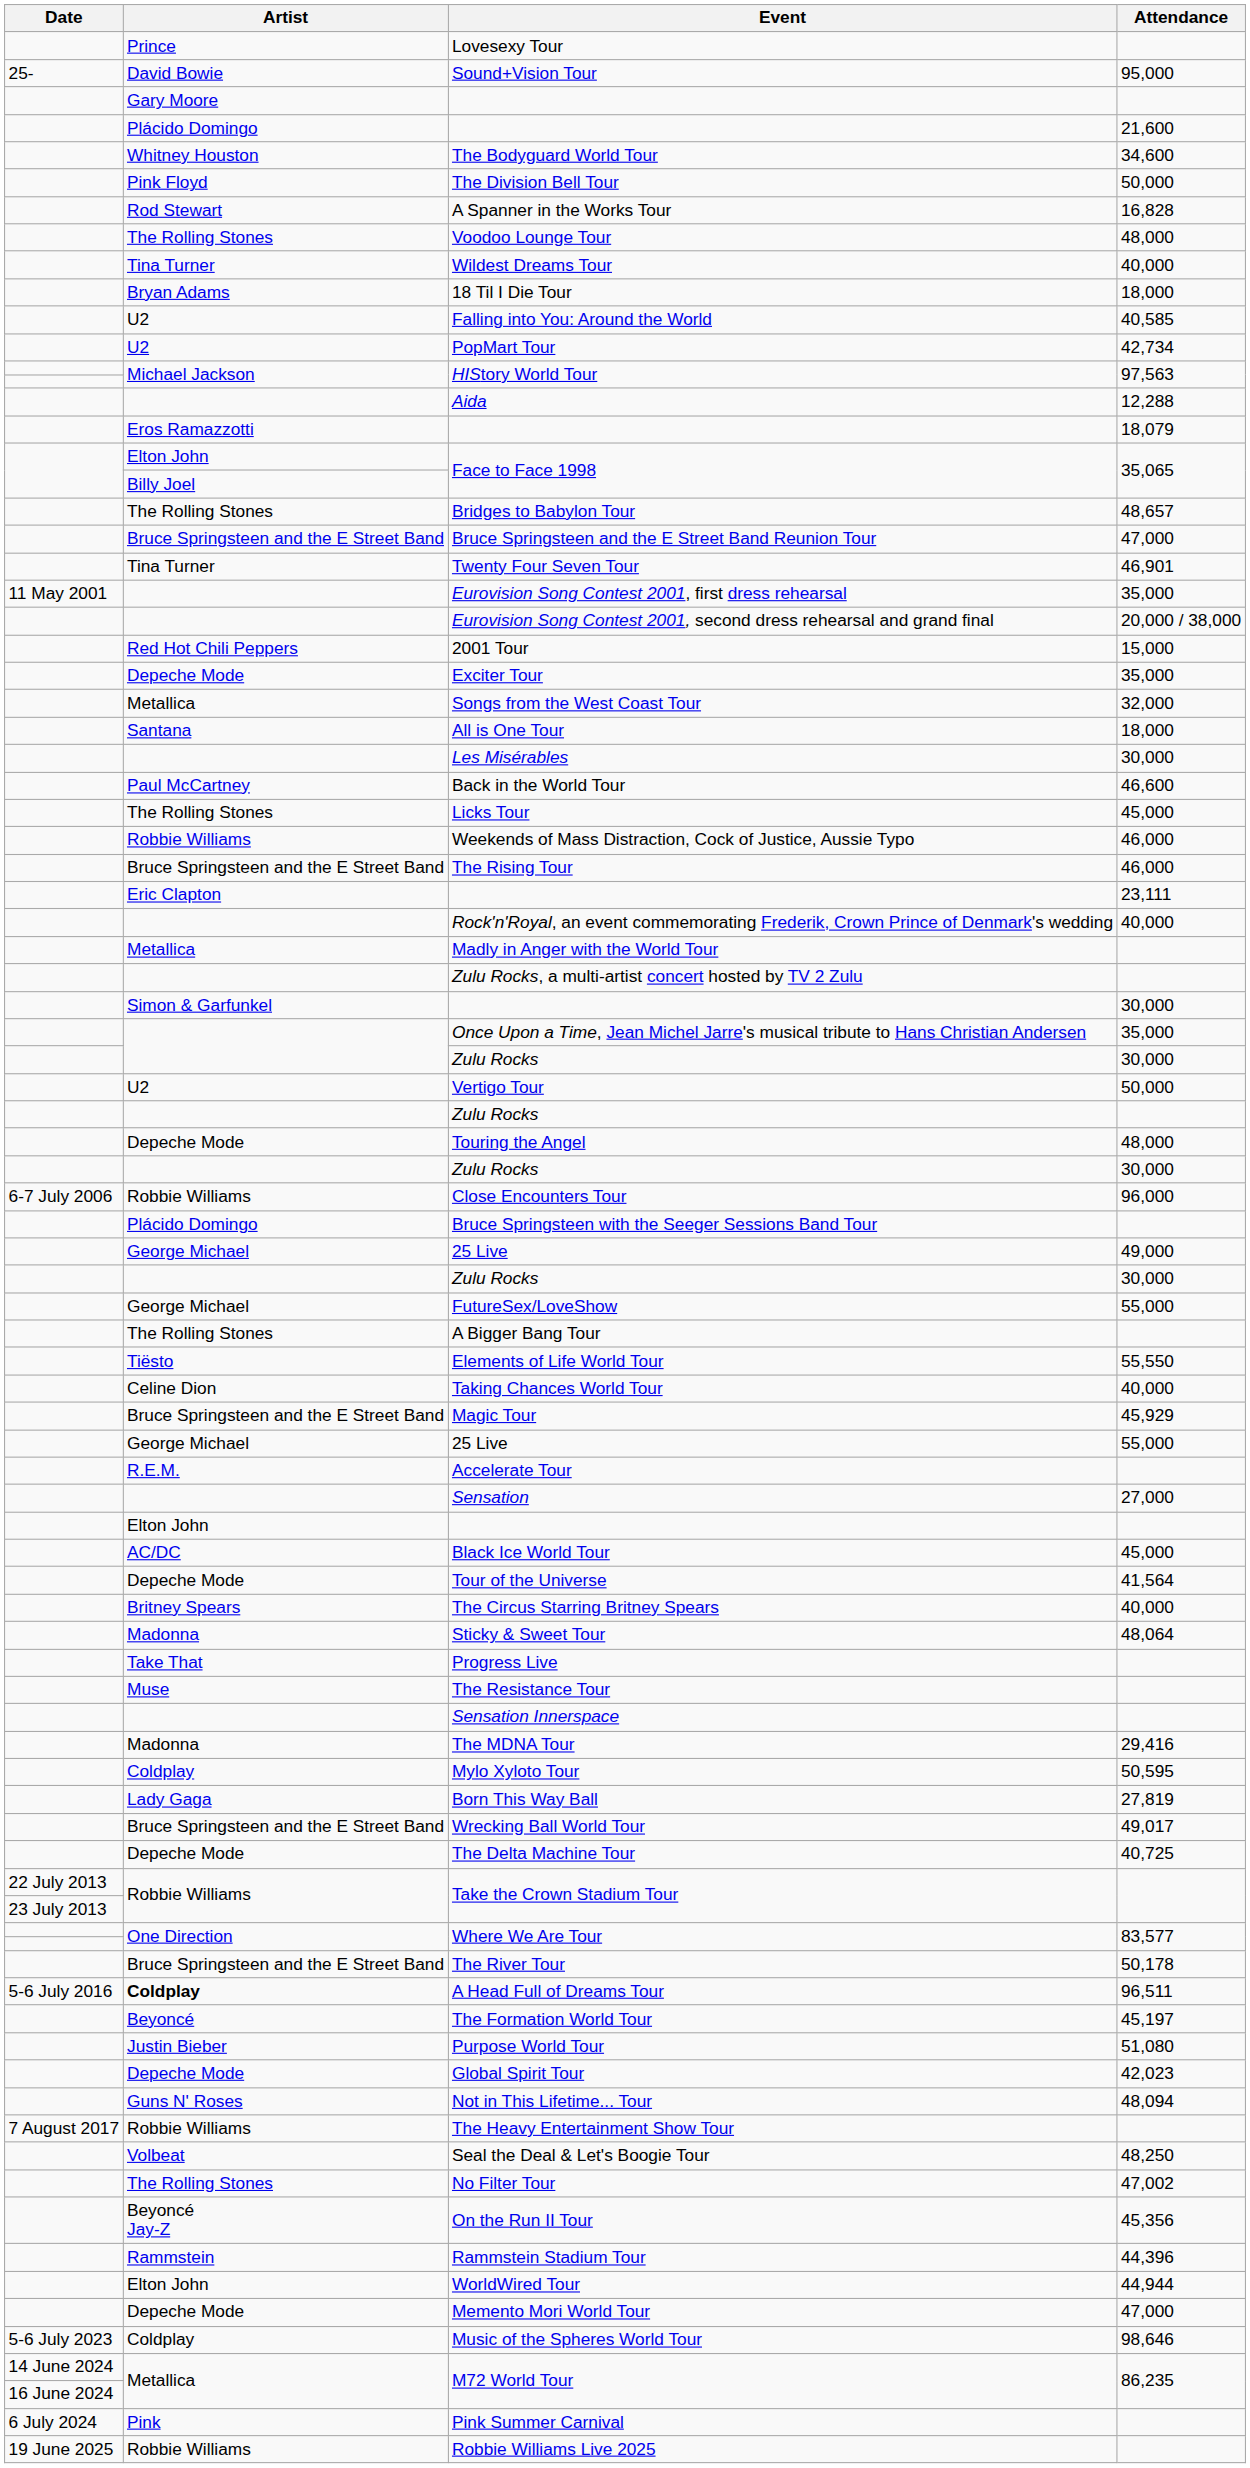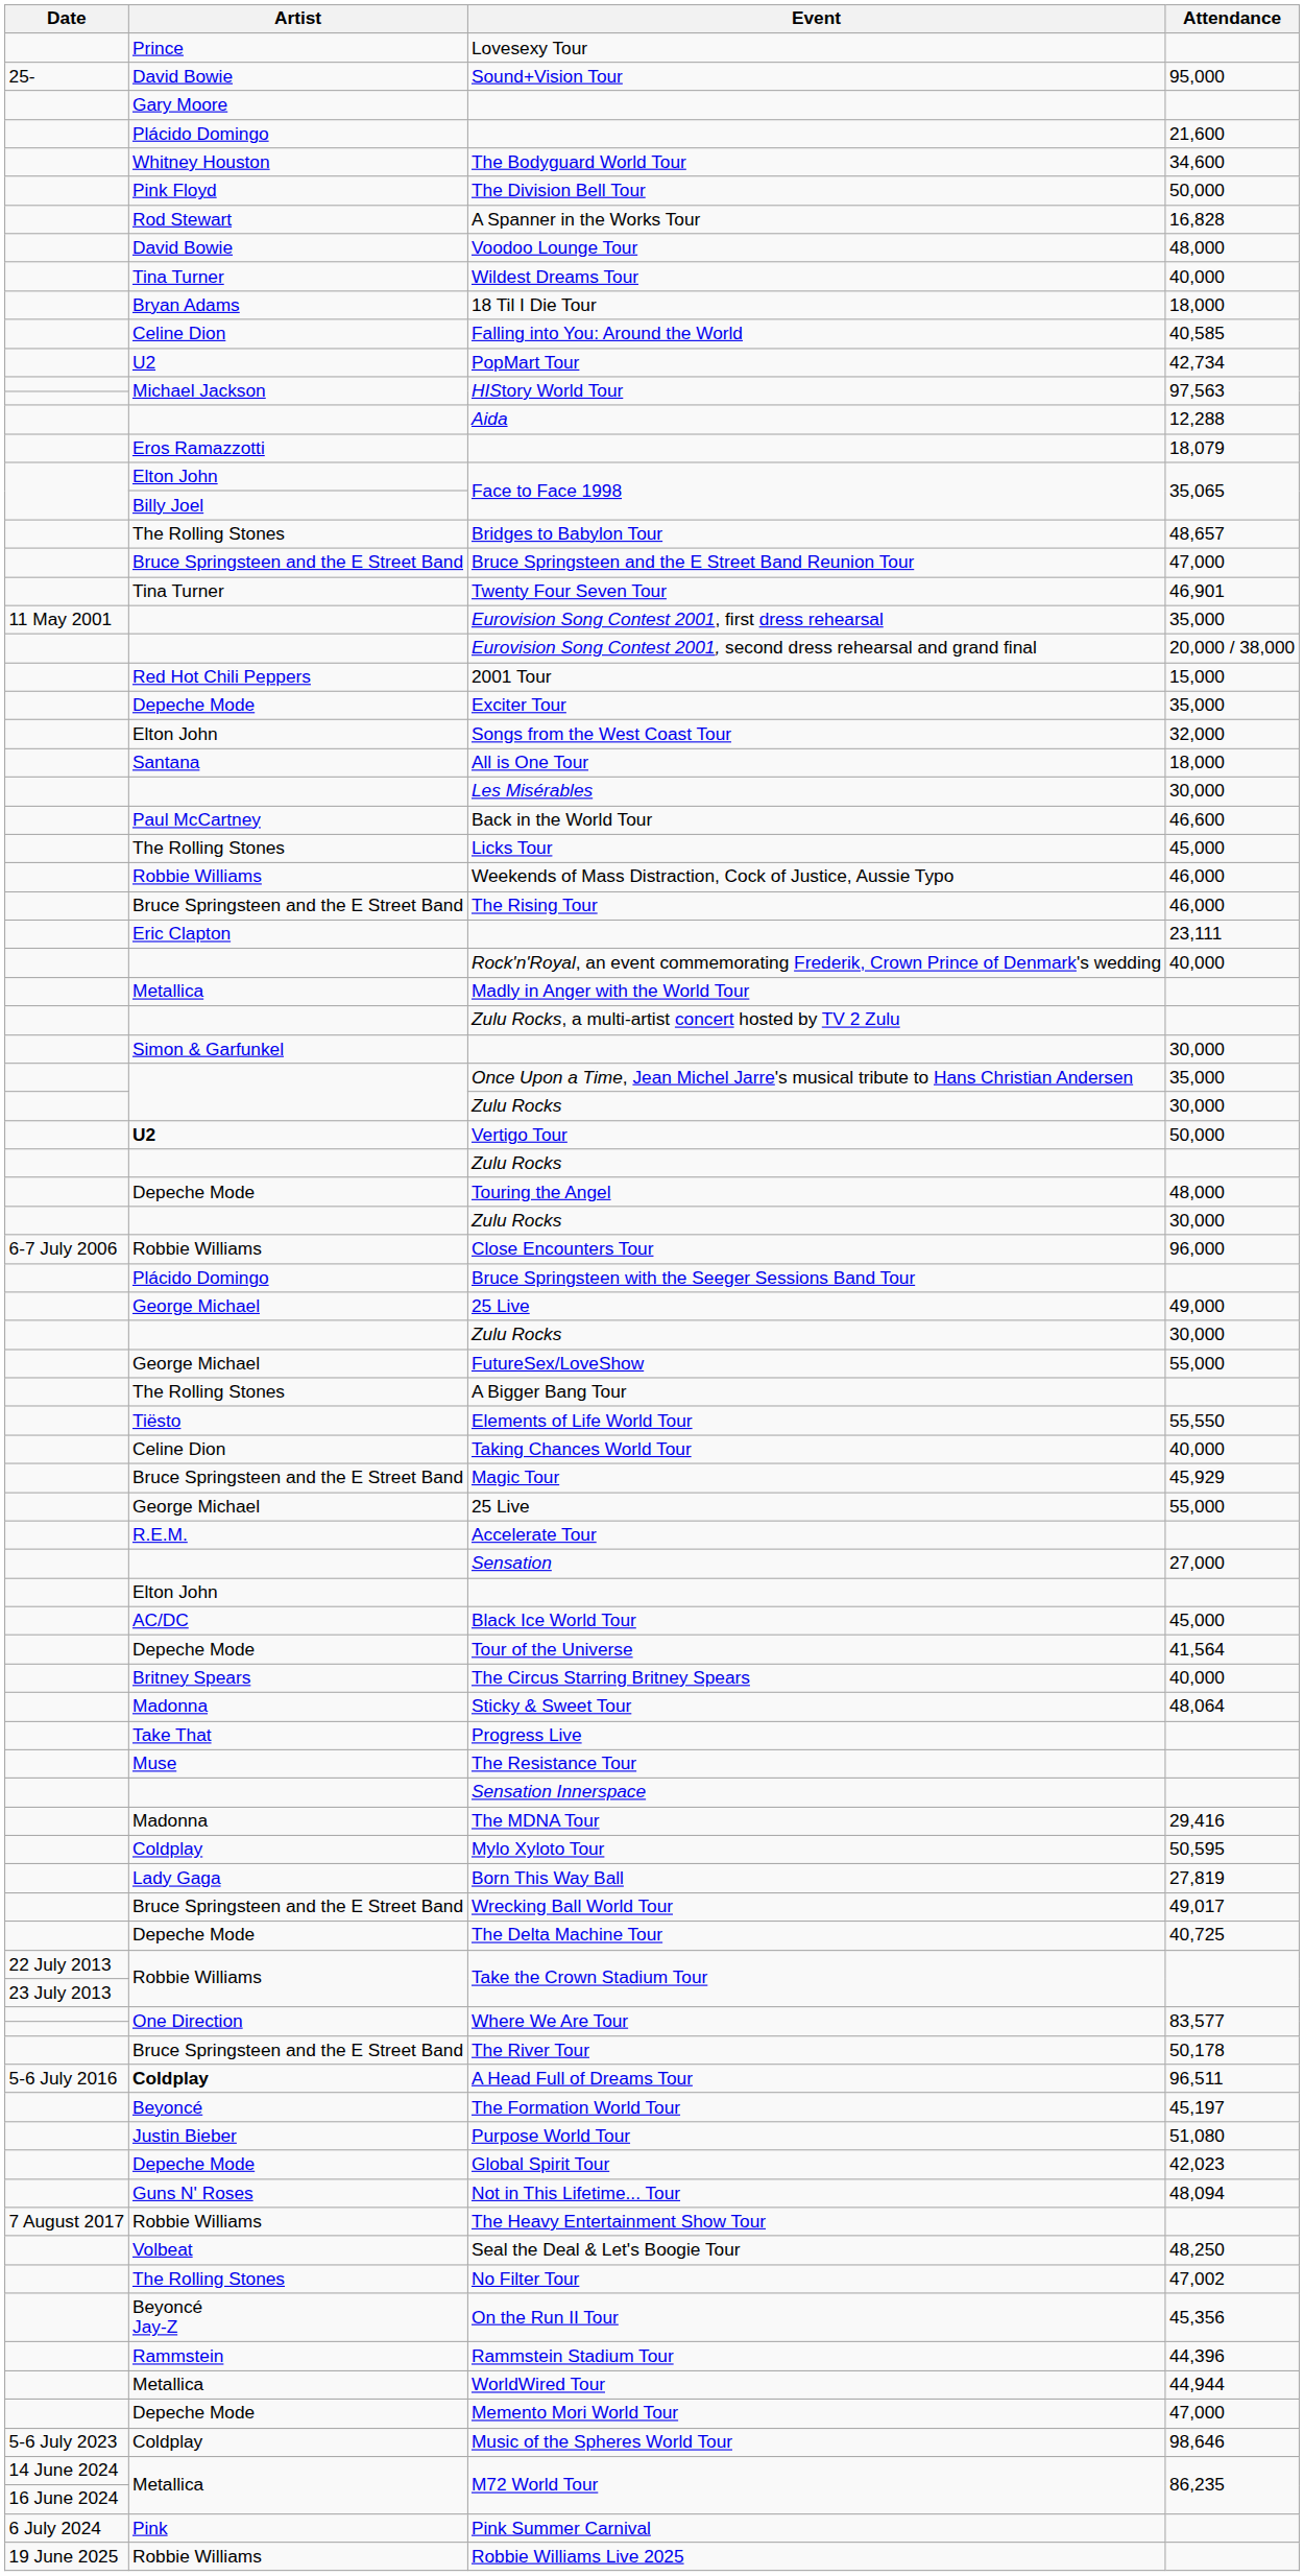 <table class="wikitable sortable">
 <tr>
 <th>Date</th>
 <th>Artist</th>
 <th>Event</th>
 <th>Attendance</th>
 </tr>
 <tr>
 <td></td>
 <td><a href='#'>Prince</a></td>
 <td>Lovesexy Tour</td>
 <td></td>
 </tr>
 <tr>
 <td>25-</td>
 <td><a href='#'>David Bowie</a></td>
 <td><a href='#'>Sound+Vision Tour</a></td>
 <td>95,000</td>
 </tr>
 <tr>
 <td></td>
 <td><a href='#'>Gary Moore</a></td>
 <td></td>
 <td></td>
 </tr>
 <tr>
 <td></td>
 <td><a href='#'>Plácido Domingo</a></td>
 <td></td>
 <td>21,600</td>
 </tr>
 <tr>
 <td></td>
 <td><a href='#'>Whitney Houston</a></td>
 <td><a href='#'>The Bodyguard World Tour</a></td>
 <td>34,600</td>
 </tr>
 <tr>
 <td></td>
 <td><a href='#'>Pink Floyd</a></td>
 <td><a href='#'>The Division Bell Tour</a></td>
 <td>50,000</td>
 </tr>
 <tr>
 <td></td>
 <td><a href='#'>Rod Stewart</a></td>
 <td>A Spanner in the Works Tour</td>
 <td>16,828</td>
 </tr>
 <tr>
 <td></td>
-<td><a href='#'>The Rolling Stones</a></td>
+<td><a href='#'>David Bowie</a></td>
 <td><a href='#'>Voodoo Lounge Tour</a></td>
 <td>48,000</td>
 </tr>
 <tr>
 <td></td>
 <td><a href='#'>Tina Turner</a></td>
 <td><a href='#'>Wildest Dreams Tour</a></td>
 <td>40,000</td>
 </tr>
 <tr>
 <td></td>
 <td><a href='#'>Bryan Adams</a></td>
 <td>18 Til I Die Tour</td>
 <td>18,000</td>
 </tr>
 <tr>
 <td></td>
-<td>U2</td>
+<td><a href='#'>Celine Dion</a></td>
 <td><a href='#'>Falling into You: Around the World</a></td>
 <td>40,585</td>
 </tr>
 <tr>
 <td></td>
 <td><a href='#'>U2</a></td>
 <td><a href='#'>PopMart Tour</a></td>
 <td>42,734</td>
 </tr>
 <tr>
 <td></td>
 <td rowspan="2"><a href='#'>Michael Jackson</a></td>
 <td rowspan="2"><a href='#'><em>HIS</em>tory World Tour</a></td>
 <td rowspan="2">97,563</td>
 </tr>
 <tr>
 <td></td>
 </tr>
 <tr>
 <td></td>
 <td></td>
 <td><em><a href='#'>Aida</a></em></td>
 <td>12,288</td>
 </tr>
 <tr>
 <td></td>
 <td><a href='#'>Eros Ramazzotti</a></td>
 <td></td>
 <td>18,079</td>
 </tr>
 <tr>
 <td rowspan="2"></td>
 <td><a href='#'>Elton John</a></td>
 <td rowspan="2"><a href='#'>Face to Face 1998</a></td>
 <td rowspan="2">35,065</td>
 </tr>
 <tr>
 <td><a href='#'>Billy Joel</a></td>
 </tr>
 <tr>
 <td></td>
 <td>The Rolling Stones</td>
 <td><a href='#'>Bridges to Babylon Tour</a></td>
 <td>48,657</td>
 </tr>
 <tr>
 <td></td>
 <td><a href='#'>Bruce Springsteen and the E Street Band</a></td>
 <td><a href='#'>Bruce Springsteen and the E Street Band Reunion Tour</a></td>
 <td>47,000</td>
 </tr>
 <tr>
 <td></td>
 <td>Tina Turner</td>
 <td><a href='#'>Twenty Four Seven Tour</a></td>
 <td>46,901</td>
 </tr>
 <tr>
 <td>11 May 2001</td>
 <td></td>
 <td><em><a href='#'>Eurovision Song Contest 2001</a></em>, first <a href='#'>dress rehearsal</a></td>
 <td>35,000</td>
 </tr>
 <tr>
 <td></td>
 <td></td>
 <td><em><a href='#'>Eurovision Song Contest 2001</a>,</em> second dress rehearsal and grand final</td>
 <td>20,000 / 38,000</td>
 </tr>
 <tr>
 <td></td>
 <td><a href='#'>Red Hot Chili Peppers</a></td>
 <td>2001 Tour</td>
 <td>15,000</td>
 </tr>
 <tr>
 <td></td>
 <td><a href='#'>Depeche Mode</a></td>
 <td><a href='#'>Exciter Tour</a></td>
 <td>35,000</td>
 </tr>
 <tr>
 <td></td>
-<td>Metallica</td>
+<td>Elton John</td>
 <td><a href='#'>Songs from the West Coast Tour</a></td>
 <td>32,000</td>
 </tr>
 <tr>
 <td></td>
 <td><a href='#'>Santana</a></td>
 <td><a href='#'>All is One Tour</a></td>
 <td>18,000</td>
 </tr>
 <tr>
 <td></td>
 <td></td>
 <td><em><a href='#'>Les Misérables</a></em></td>
 <td>30,000</td>
 </tr>
 <tr>
 <td></td>
 <td><a href='#'>Paul McCartney</a></td>
 <td>Back in the World Tour</td>
 <td>46,600</td>
 </tr>
 <tr>
 <td></td>
 <td>The Rolling Stones</td>
 <td><a href='#'>Licks Tour</a></td>
 <td>45,000</td>
 </tr>
 <tr>
 <td></td>
 <td><a href='#'>Robbie Williams</a></td>
 <td>Weekends of Mass Distraction, Cock of Justice, Aussie Typo</td>
 <td>46,000</td>
 </tr>
 <tr>
 <td></td>
 <td>Bruce Springsteen and the E Street Band</td>
 <td><a href='#'>The Rising Tour</a></td>
 <td>46,000</td>
 </tr>
 <tr>
 <td></td>
 <td><a href='#'>Eric Clapton</a></td>
 <td></td>
 <td>23,111</td>
 </tr>
 <tr>
 <td></td>
 <td></td>
 <td><em>Rock'n'Royal</em>, an event commemorating <a href='#'>Frederik, Crown Prince of Denmark</a>'s wedding</td>
 <td>40,000</td>
 </tr>
 <tr>
 <td></td>
 <td><a href='#'>Metallica</a></td>
 <td><a href='#'>Madly in Anger with the World Tour</a></td>
 <td></td>
 </tr>
 <tr>
 <td></td>
 <td></td>
 <td><em>Zulu Rocks</em>, a multi-artist <a href='#'>concert</a> hosted by <a href='#'>TV 2 Zulu</a></td>
 <td></td>
 </tr>
 <tr>
 <td></td>
 <td><a href='#'>Simon & Garfunkel</a></td>
 <td></td>
 <td>30,000</td>
 </tr>
 <tr>
 <td></td>
 <td rowspan="2"></td>
 <td><em>Once Upon a Time</em>, <a href='#'>Jean Michel Jarre</a>'s musical tribute to <a href='#'>Hans Christian Andersen</a></td>
 <td>35,000</td>
 </tr>
 <tr>
 <td></td>
 <td><em>Zulu Rocks</em></td>
 <td>30,000</td>
 </tr>
 <tr>
 <td></td>
-<td>U2</td>
+<td><strong>U2</strong></td>
 <td><a href='#'>Vertigo Tour</a></td>
 <td>50,000</td>
 </tr>
 <tr>
 <td></td>
 <td></td>
 <td><em>Zulu Rocks</em></td>
 <td></td>
 </tr>
 <tr>
 <td></td>
 <td>Depeche Mode</td>
 <td><a href='#'>Touring the Angel</a></td>
 <td>48,000</td>
 </tr>
 <tr>
 <td></td>
 <td></td>
 <td><em>Zulu Rocks</em></td>
 <td>30,000</td>
 </tr>
 <tr>
 <td>6-7 July 2006</td>
 <td>Robbie Williams</td>
 <td><a href='#'>Close Encounters Tour</a></td>
 <td>96,000</td>
 </tr>
 <tr>
 <td></td>
 <td><a href='#'>Plácido Domingo</a></td>
 <td><a href='#'>Bruce Springsteen with the Seeger Sessions Band Tour</a></td>
 <td></td>
 </tr>
 <tr>
 <td></td>
 <td><a href='#'>George Michael</a></td>
 <td><a href='#'>25 Live</a></td>
 <td>49,000</td>
 </tr>
 <tr>
 <td></td>
 <td></td>
 <td><em>Zulu Rocks</em></td>
 <td>30,000</td>
 </tr>
 <tr>
 <td></td>
 <td>George Michael</td>
 <td><a href='#'>FutureSex/LoveShow</a></td>
 <td>55,000</td>
 </tr>
 <tr>
 <td></td>
 <td>The Rolling Stones</td>
 <td>A Bigger Bang Tour</td>
 <td></td>
 </tr>
 <tr>
 <td></td>
 <td><a href='#'>Tiësto</a></td>
 <td><a href='#'>Elements of Life World Tour</a></td>
 <td>55,550</td>
 </tr>
 <tr>
 <td></td>
 <td>Celine Dion</td>
 <td><a href='#'>Taking Chances World Tour</a></td>
 <td>40,000</td>
 </tr>
 <tr>
 <td></td>
 <td>Bruce Springsteen and the E Street Band</td>
 <td><a href='#'>Magic Tour</a></td>
 <td>45,929</td>
 </tr>
 <tr>
 <td></td>
 <td>George Michael</td>
 <td>25 Live</td>
 <td>55,000</td>
 </tr>
 <tr>
 <td></td>
 <td><a href='#'>R.E.M.</a></td>
 <td><a href='#'>Accelerate Tour</a></td>
 <td></td>
 </tr>
 <tr>
 <td></td>
 <td></td>
 <td><em><a href='#'>Sensation</a></em></td>
 <td>27,000</td>
 </tr>
 <tr>
 <td></td>
 <td>Elton John</td>
 <td></td>
 <td></td>
 </tr>
 <tr>
 <td></td>
 <td><a href='#'>AC/DC</a></td>
 <td><a href='#'>Black Ice World Tour</a></td>
 <td>45,000</td>
 </tr>
 <tr>
 <td></td>
 <td>Depeche Mode</td>
 <td><a href='#'>Tour of the Universe</a></td>
 <td>41,564</td>
 </tr>
 <tr>
 <td></td>
 <td><a href='#'>Britney Spears</a></td>
 <td><a href='#'>The Circus Starring Britney Spears</a></td>
 <td>40,000</td>
 </tr>
 <tr>
 <td></td>
 <td><a href='#'>Madonna</a></td>
 <td><a href='#'>Sticky & Sweet Tour</a></td>
 <td>48,064</td>
 </tr>
 <tr>
 <td></td>
 <td><a href='#'>Take That</a></td>
 <td><a href='#'>Progress Live</a></td>
 <td></td>
 </tr>
 <tr>
 <td></td>
 <td><a href='#'>Muse</a></td>
 <td><a href='#'>The Resistance Tour</a></td>
 <td></td>
 </tr>
 <tr>
 <td></td>
 <td></td>
 <td><em><a href='#'>Sensation Innerspace</a></em></td>
 <td></td>
 </tr>
 <tr>
 <td></td>
 <td>Madonna</td>
 <td><a href='#'>The MDNA Tour</a></td>
 <td>29,416</td>
 </tr>
 <tr>
 <td></td>
 <td><a href='#'>Coldplay</a></td>
 <td><a href='#'>Mylo Xyloto Tour</a></td>
 <td>50,595</td>
 </tr>
 <tr>
 <td></td>
 <td><a href='#'>Lady Gaga</a></td>
 <td><a href='#'>Born This Way Ball</a></td>
 <td>27,819</td>
 </tr>
 <tr>
 <td></td>
 <td>Bruce Springsteen and the E Street Band</td>
 <td><a href='#'>Wrecking Ball World Tour</a></td>
 <td>49,017</td>
 </tr>
 <tr>
 <td></td>
 <td>Depeche Mode</td>
 <td><a href='#'>The Delta Machine Tour</a></td>
 <td>40,725</td>
 </tr>
 <tr>
 <td>22 July 2013</td>
 <td rowspan=2>Robbie Williams</td>
 <td rowspan=2><a href='#'>Take the Crown Stadium Tour</a></td>
 <td rowspan="2"></td>
 </tr>
 <tr>
 <td>23 July 2013</td>
 </tr>
 <tr>
 <td></td>
 <td rowspan="2"><a href='#'>One Direction</a></td>
 <td rowspan="2"><a href='#'>Where We Are Tour</a></td>
 <td rowspan="2">83,577</td>
 </tr>
 <tr>
 <td></td>
 </tr>
 <tr>
 <td></td>
 <td>Bruce Springsteen and the E Street Band</td>
 <td><a href='#'>The River Tour</a></td>
 <td>50,178</td>
 </tr>
 <tr>
 <td>5-6 July 2016</td>
 <td><strong>Coldplay</strong></td>
 <td><a href='#'>A Head Full of Dreams Tour</a></td>
 <td>96,511</td>
 </tr>
 <tr>
 <td></td>
 <td><a href='#'>Beyoncé</a></td>
 <td><a href='#'>The Formation World Tour</a></td>
 <td>45,197</td>
 </tr>
 <tr>
 <td></td>
 <td><a href='#'>Justin Bieber</a></td>
 <td><a href='#'>Purpose World Tour</a></td>
 <td>51,080</td>
 </tr>
 <tr>
 <td></td>
 <td><a href='#'>Depeche Mode</a></td>
 <td><a href='#'>Global Spirit Tour</a></td>
 <td>42,023</td>
 </tr>
 <tr>
 <td></td>
 <td><a href='#'>Guns N' Roses</a></td>
 <td><a href='#'>Not in This Lifetime... Tour</a></td>
 <td>48,094</td>
 </tr>
 <tr>
 <td>7 August 2017</td>
 <td>Robbie Williams</td>
 <td><a href='#'>The Heavy Entertainment Show Tour</a></td>
 <td></td>
 </tr>
 <tr>
 <td></td>
 <td><a href='#'>Volbeat</a></td>
 <td>Seal the Deal & Let's Boogie Tour</td>
 <td>48,250</td>
 </tr>
 <tr>
 <td></td>
 <td><a href='#'>The Rolling Stones</a></td>
 <td><a href='#'>No Filter Tour</a></td>
 <td>47,002</td>
 </tr>
 <tr>
 <td></td>
 <td>Beyoncé<br><a href='#'>Jay-Z</a></td>
 <td><a href='#'>On the Run II Tour</a></td>
 <td>45,356</td>
 </tr>
 <tr>
 <td></td>
 <td><a href='#'>Rammstein</a></td>
 <td><a href='#'>Rammstein Stadium Tour</a></td>
 <td>44,396</td>
 </tr>
 <tr>
 <td></td>
-<td>Elton John</td>
+<td>Metallica</td>
 <td><a href='#'>WorldWired Tour</a></td>
 <td>44,944</td>
 </tr>
 <tr>
 <td></td>
 <td>Depeche Mode</td>
 <td><a href='#'>Memento Mori World Tour</a></td>
 <td>47,000</td>
 </tr>
 <tr>
 <td>5-6 July 2023</td>
 <td>Coldplay</td>
 <td><a href='#'>Music of the Spheres World Tour</a></td>
 <td>98,646</td>
 </tr>
 <tr>
 <td>14 June 2024</td>
 <td rowspan=2>Metallica</td>
 <td rowspan=2><a href='#'>M72 World Tour</a></td>
 <td rowspan="2">86,235</td>
 </tr>
 <tr>
 <td>16 June 2024</td>
 </tr>
 <tr>
 <td>6 July 2024</td>
 <td><a href='#'>Pink</a></td>
 <td><a href='#'>Pink Summer Carnival</a></td>
 <td></td>
 </tr>
 <tr>
 <td>19 June 2025</td>
 <td>Robbie Williams</td>
 <td><a href='#'>Robbie Williams Live 2025</a></td>
 <td></td>
 </tr>
 </table>
